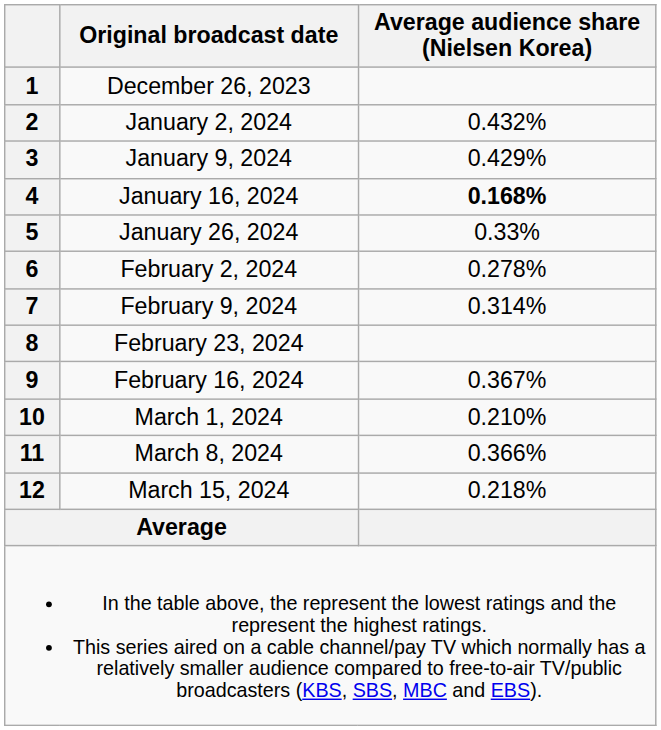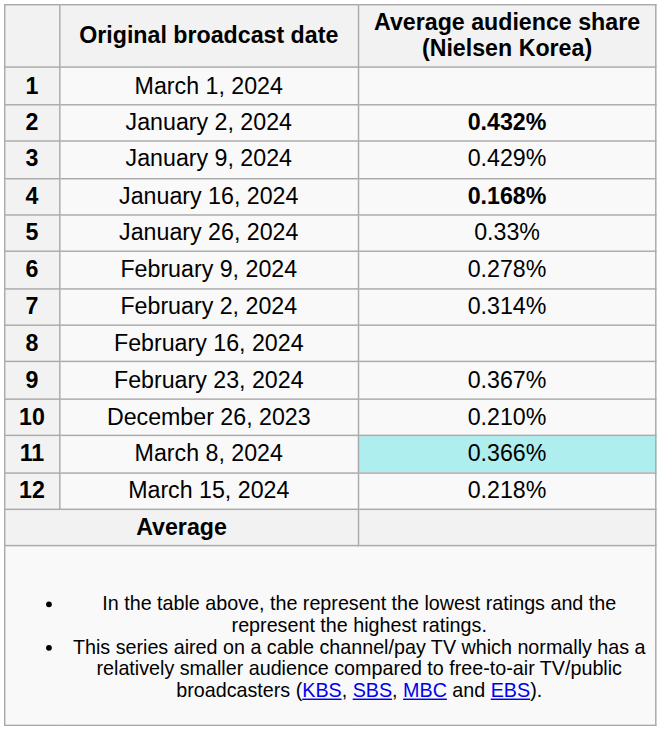 <table class="wikitable" style="width:450px; text-align:center">
 <tr>
 <th scope="col"></th>
 <th scope="col">Original broadcast date</th>
 <th scope="col">Average audience share<br>(Nielsen Korea)</th>
 </tr>
 <tr>
 <th scope="row">1</th>
-<td>December 26, 2023</td>
+<td>March 1, 2024</td>
 <td><strong></strong> </td>
 </tr>
 <tr>
 <th scope="row">2</th>
 <td>January 2, 2024</td>
-<td>0.432% </td>
+<td><strong>0.432% </strong></td>
 </tr>
 <tr>
 <th scope="row">3</th>
 <td>January 9, 2024</td>
 <td>0.429% </td>
 </tr>
 <tr>
 <th scope="row">4</th>
 <td>January 16, 2024</td>
 <td><strong>0.168% </strong></td>
 </tr>
 <tr>
 <th scope="row">5</th>
 <td>January 26, 2024</td>
 <td>0.33% </td>
 </tr>
 <tr>
 <th scope="row">6</th>
-<td>February 2, 2024</td>
+<td>February 9, 2024</td>
 <td>0.278% </td>
 </tr>
 <tr>
 <th scope="row">7</th>
-<td>February 9, 2024</td>
+<td>February 2, 2024</td>
 <td>0.314% </td>
 </tr>
 <tr>
 <th scope="row">8</th>
-<td>February 23, 2024</td>
+<td>February 16, 2024</td>
 <td><strong></strong> </td>
 </tr>
 <tr>
 <th scope="row">9</th>
-<td>February 16, 2024</td>
+<td>February 23, 2024</td>
 <td>0.367% </td>
 </tr>
 <tr>
 <th scope="row">10</th>
-<td>March 1, 2024</td>
+<td>December 26, 2023</td>
 <td>0.210% </td>
 </tr>
 <tr>
 <th scope="row">11</th>
 <td>March 8, 2024</td>
-<td>0.366% </td>
+<td style="background: paleturquoise;">0.366% </td>
 </tr>
 <tr>
 <th scope="row">12</th>
 <td>March 15, 2024</td>
 <td>0.218% </td>
 </tr>
 <tr>
 <th scope="row" colspan="2">Average</th>
 <th></th>
 </tr>
 <tr>
 <td colspan="4" style="font-size:85%"><br><ul><li>In the table above, the <strong></strong> represent the lowest ratings and the <strong></strong> represent the highest ratings.</li><li>This series aired on a cable channel/pay TV which normally has a relatively smaller audience compared to free-to-air TV/public broadcasters (<a href='#'>KBS</a>, <a href='#'>SBS</a>, <a href='#'>MBC</a> and <a href='#'>EBS</a>).</li></ul></td>
 </tr>
 </table>
